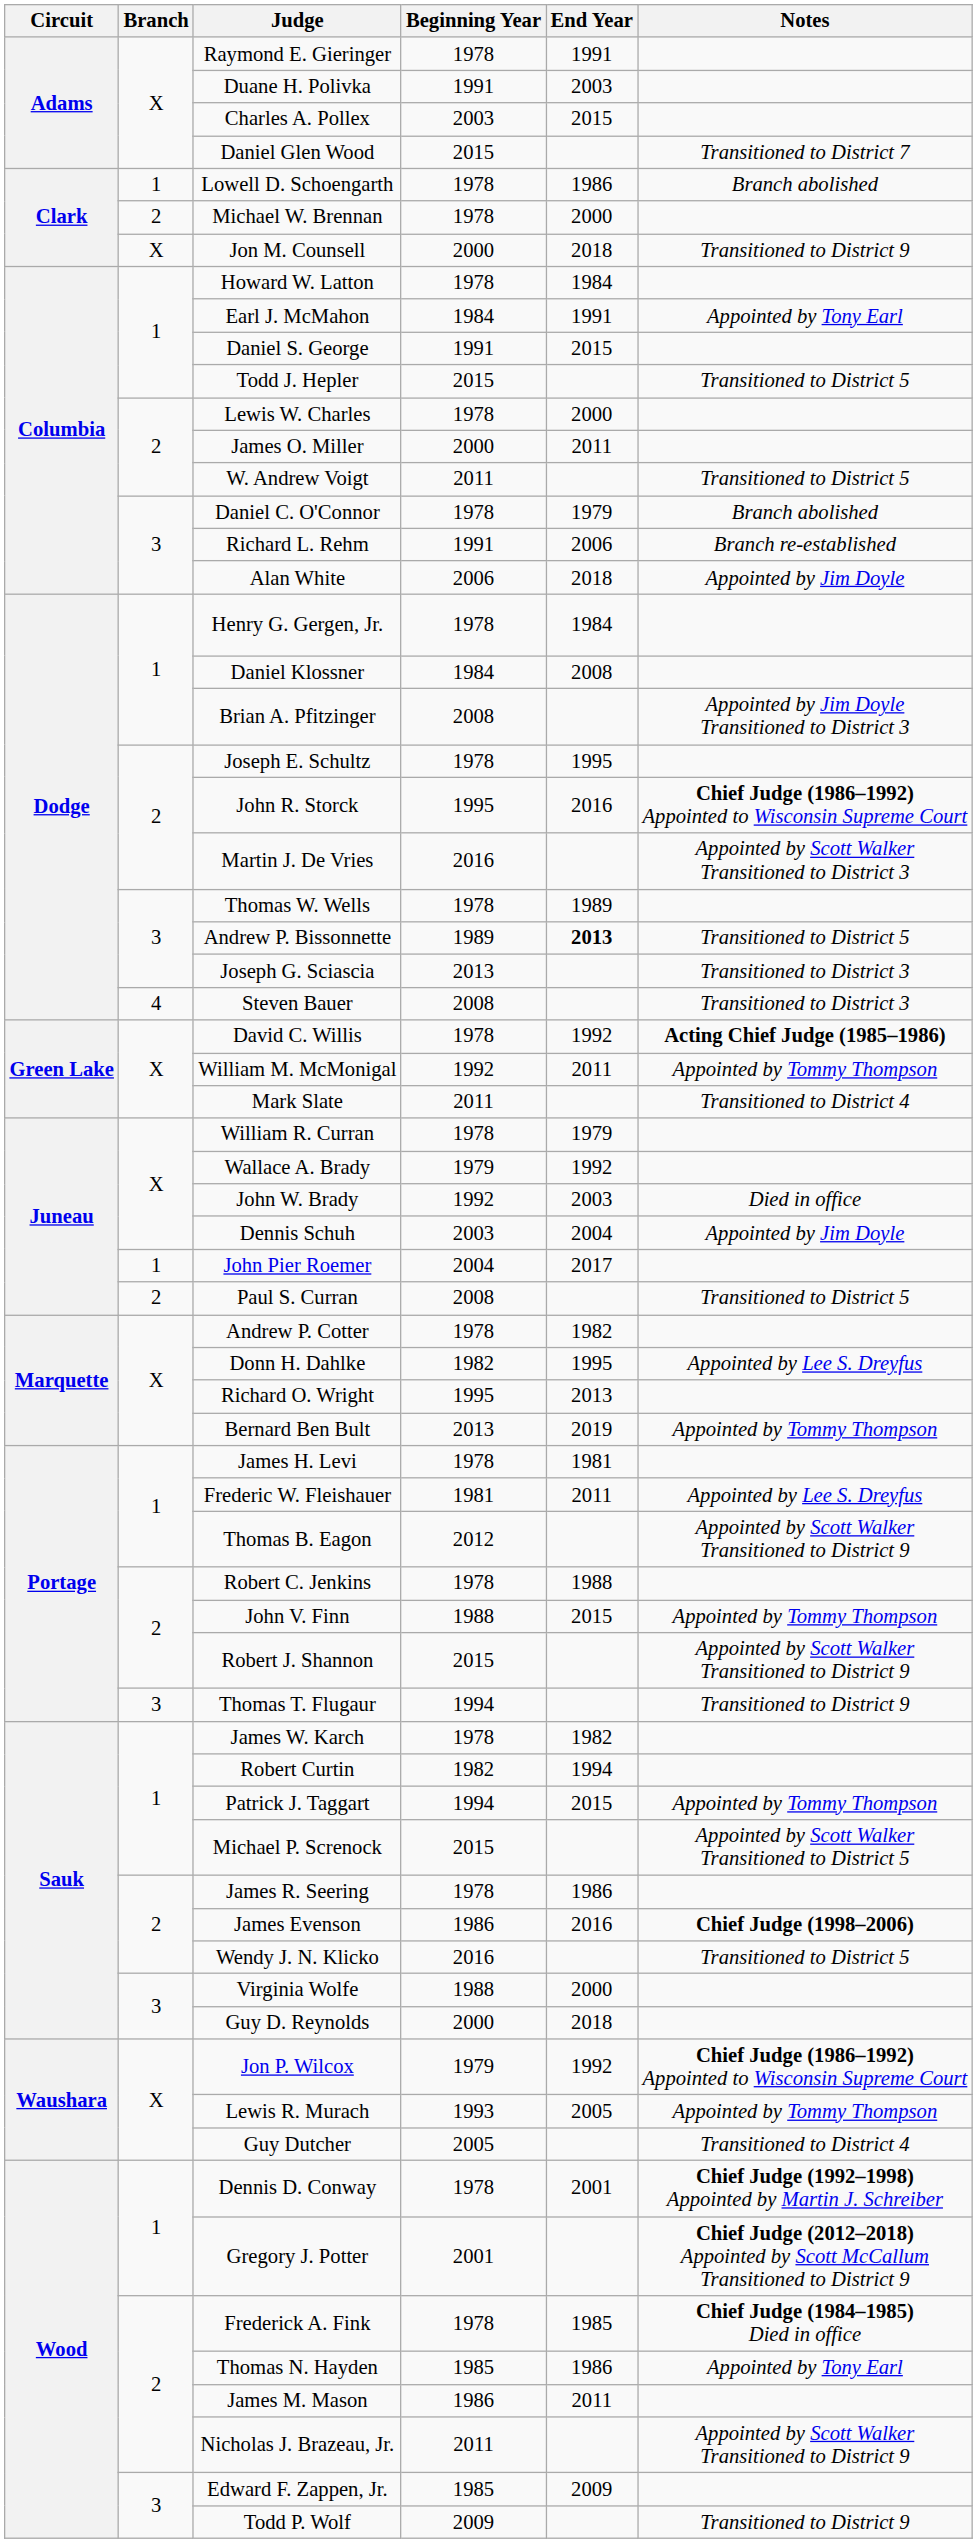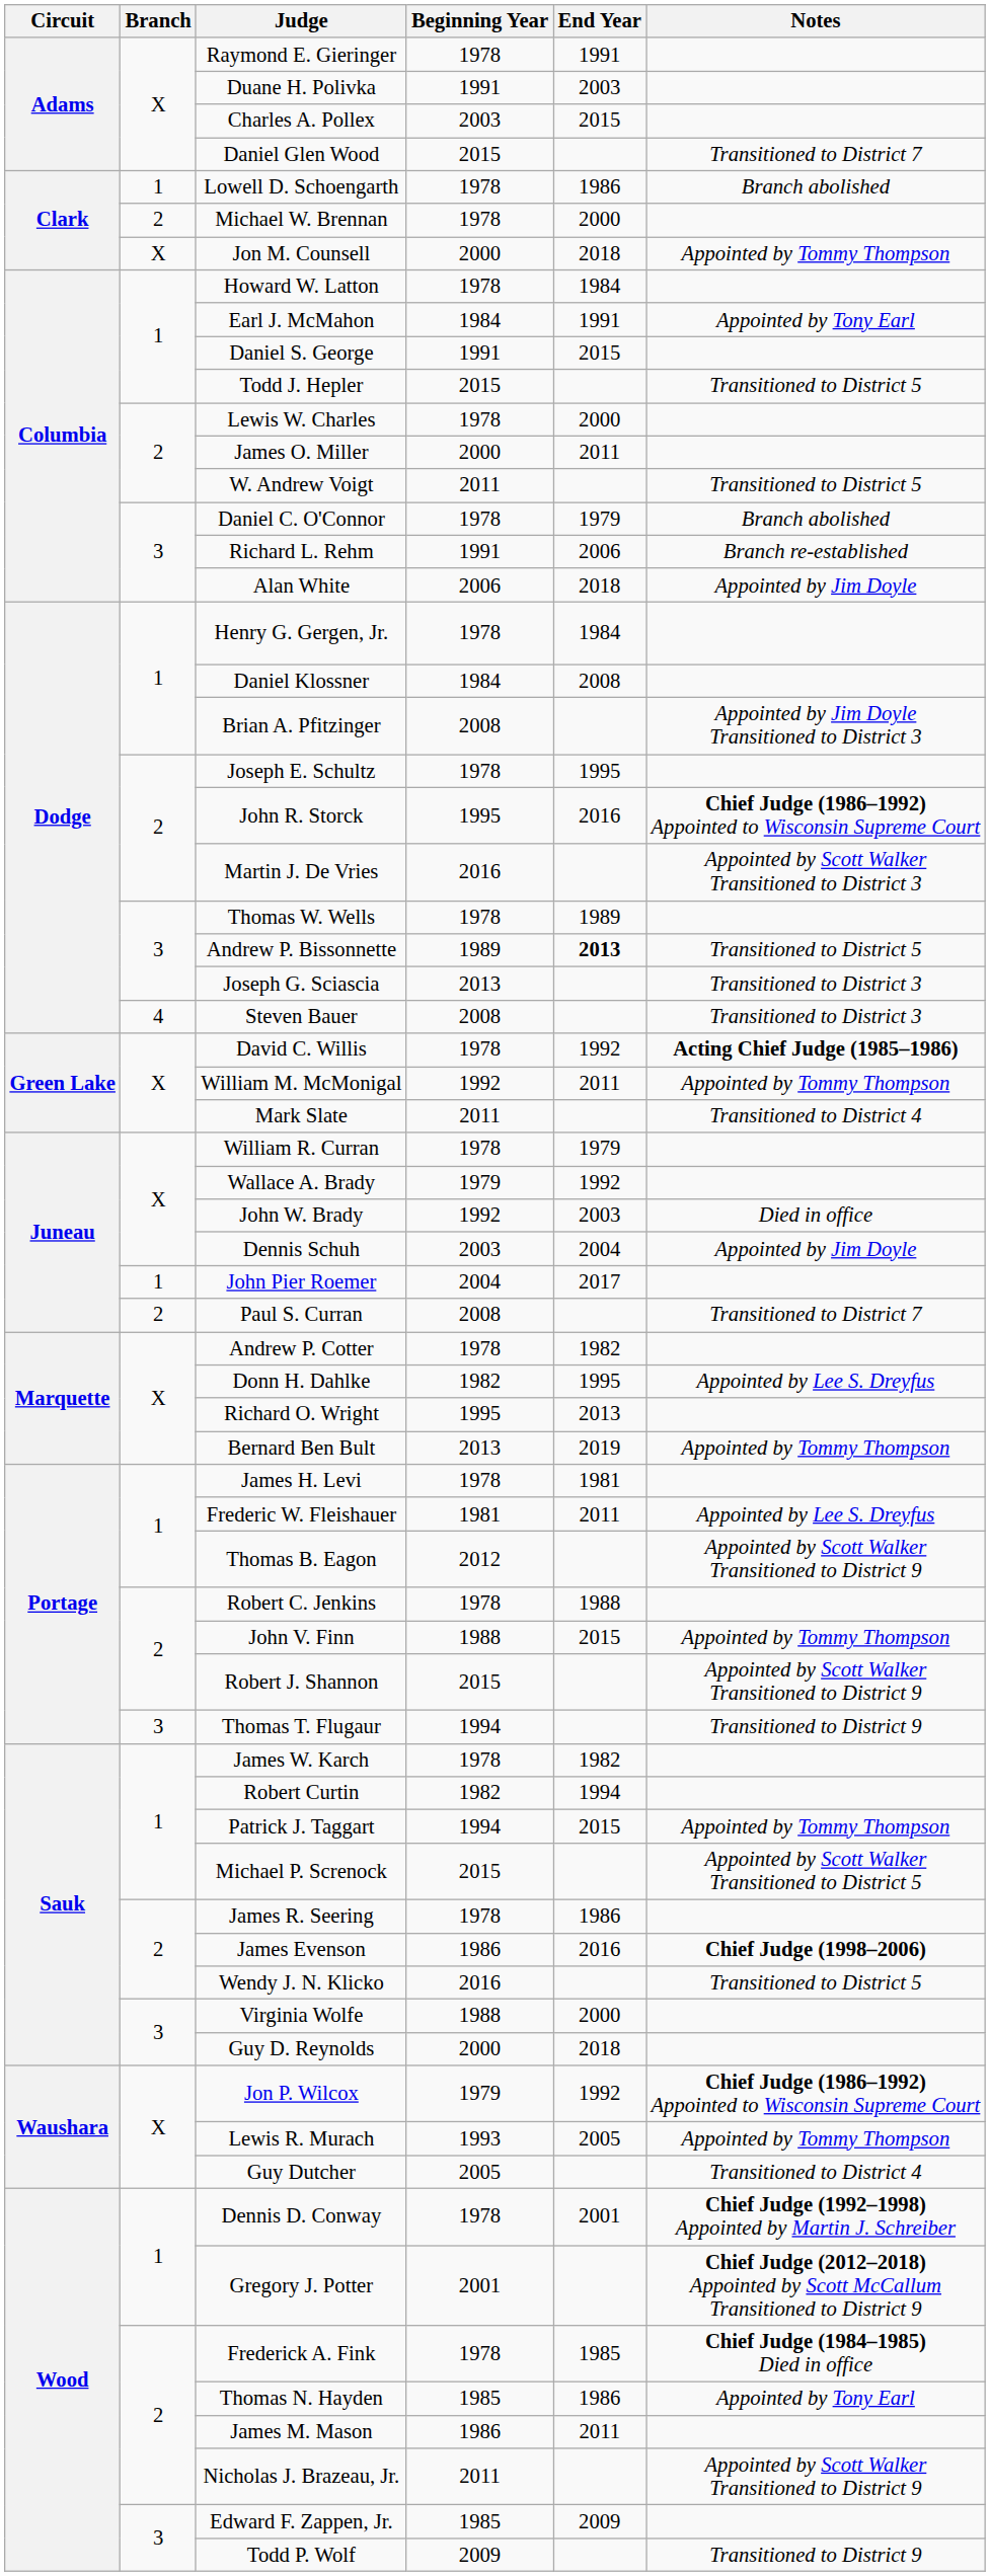 <table class=wikitable style="text-align:center">
 <tr>
 <th>Circuit</th>
 <th>Branch</th>
 <th>Judge</th>
 <th>Beginning Year</th>
 <th>End Year</th>
 <th>Notes</th>
 </tr>
 <tr>
 <th rowspan="4"><a href='#'>Adams</a></th>
 <td rowspan="4">X</td>
 <td>Raymond E. Gieringer</td>
 <td>1978</td>
 <td>1991</td>
 <td></td>
 </tr>
 <tr>
 <td>Duane H. Polivka</td>
 <td>1991</td>
 <td>2003</td>
 <td></td>
 </tr>
 <tr>
 <td>Charles A. Pollex</td>
 <td>2003</td>
 <td>2015</td>
 <td></td>
 </tr>
 <tr>
 <td>Daniel Glen Wood</td>
 <td>2015</td>
 <td></td>
 <td><em>Transitioned to District 7</em></td>
 </tr>
 <tr>
 <th rowspan="3"><a href='#'>Clark</a></th>
 <td>1</td>
 <td>Lowell D. Schoengarth</td>
 <td>1978</td>
 <td>1986</td>
 <td><em>Branch abolished</em></td>
 </tr>
 <tr>
 <td>2</td>
 <td>Michael W. Brennan</td>
 <td>1978</td>
 <td>2000</td>
 <td></td>
 </tr>
 <tr>
 <td>X</td>
 <td>Jon M. Counsell</td>
 <td>2000</td>
 <td>2018</td>
-<td><em>Transitioned to District 9</em></td>
+<td><em>Appointed by <a href='#'>Tommy Thompson</a></em></td>
 </tr>
 <tr>
 <th rowspan="10"><a href='#'>Columbia</a></th>
 <td rowspan="4">1</td>
 <td>Howard W. Latton</td>
 <td>1978</td>
 <td>1984</td>
 <td></td>
 </tr>
 <tr>
 <td>Earl J. McMahon</td>
 <td>1984</td>
 <td>1991</td>
 <td><em>Appointed by <a href='#'>Tony Earl</a></em></td>
 </tr>
 <tr>
 <td>Daniel S. George</td>
 <td>1991</td>
 <td>2015</td>
 <td></td>
 </tr>
 <tr>
 <td>Todd J. Hepler</td>
 <td>2015</td>
 <td></td>
 <td><em>Transitioned to District 5</em></td>
 </tr>
 <tr>
 <td rowspan="3">2</td>
 <td>Lewis W. Charles</td>
 <td>1978</td>
 <td>2000</td>
 <td></td>
 </tr>
 <tr>
 <td>James O. Miller</td>
 <td>2000</td>
 <td>2011</td>
 <td></td>
 </tr>
 <tr>
 <td>W. Andrew Voigt</td>
 <td>2011</td>
 <td></td>
 <td><em>Transitioned to District 5</em></td>
 </tr>
 <tr>
 <td rowspan="3">3</td>
 <td>Daniel C. O'Connor</td>
 <td>1978</td>
 <td>1979</td>
 <td><em>Branch abolished</em></td>
 </tr>
 <tr>
 <td>Richard L. Rehm</td>
 <td>1991</td>
 <td>2006</td>
 <td><em>Branch re-established</em></td>
 </tr>
 <tr>
 <td>Alan White</td>
 <td>2006</td>
 <td>2018</td>
 <td><em>Appointed by <a href='#'>Jim Doyle</a></em></td>
 </tr>
 <tr style="height:3em">
 <th rowspan="10"><a href='#'>Dodge</a></th>
 <td rowspan="3">1</td>
 <td>Henry G. Gergen, Jr.</td>
 <td>1978</td>
 <td>1984</td>
 <td></td>
 </tr>
 <tr>
 <td>Daniel Klossner</td>
 <td>1984</td>
 <td>2008</td>
 <td></td>
 </tr>
 <tr>
 <td>Brian A. Pfitzinger</td>
 <td>2008</td>
 <td></td>
 <td><em>Appointed by <a href='#'>Jim Doyle</a></em><br><em>Transitioned to District 3</em></td>
 </tr>
 <tr>
 <td rowspan="3">2</td>
 <td>Joseph E. Schultz</td>
 <td>1978</td>
 <td>1995</td>
 <td></td>
 </tr>
 <tr>
 <td>John R. Storck</td>
 <td>1995</td>
 <td>2016</td>
 <td><strong>Chief Judge (1986–1992)</strong><br><em>Appointed to <a href='#'>Wisconsin Supreme Court</a></em></td>
 </tr>
 <tr>
 <td>Martin J. De Vries</td>
 <td>2016</td>
 <td></td>
 <td><em>Appointed by <a href='#'>Scott Walker</a></em><br><em>Transitioned to District 3</em></td>
 </tr>
 <tr>
 <td rowspan="3">3</td>
 <td>Thomas W. Wells</td>
 <td>1978</td>
 <td>1989</td>
 <td></td>
 </tr>
 <tr>
 <td>Andrew P. Bissonnette</td>
 <td>1989</td>
 <td><strong>2013</strong></td>
 <td><em>Transitioned to District 5</em></td>
 </tr>
 <tr>
 <td>Joseph G. Sciascia</td>
 <td>2013</td>
 <td></td>
 <td><em>Transitioned to District 3</em></td>
 </tr>
 <tr>
 <td>4</td>
 <td>Steven Bauer</td>
 <td>2008</td>
 <td></td>
 <td><em>Transitioned to District 3</em></td>
 </tr>
 <tr>
 <th rowspan="3"><a href='#'>Green Lake</a></th>
 <td rowspan="3">X</td>
 <td>David C. Willis</td>
 <td>1978</td>
 <td>1992</td>
 <td><strong>Acting Chief Judge (1985–1986)</strong></td>
 </tr>
 <tr>
 <td>William M. McMonigal</td>
 <td>1992</td>
 <td>2011</td>
 <td><em>Appointed by <a href='#'>Tommy Thompson</a></em></td>
 </tr>
 <tr>
 <td>Mark Slate</td>
 <td>2011</td>
 <td></td>
 <td><em>Transitioned to District 4</em></td>
 </tr>
 <tr>
 <th rowspan="6"><a href='#'>Juneau</a></th>
 <td rowspan="4">X</td>
 <td>William R. Curran</td>
 <td>1978</td>
 <td>1979</td>
 <td></td>
 </tr>
 <tr>
 <td>Wallace A. Brady</td>
 <td>1979</td>
 <td>1992</td>
 <td></td>
 </tr>
 <tr>
 <td>John W. Brady</td>
 <td>1992</td>
 <td>2003</td>
 <td><em>Died in office</em></td>
 </tr>
 <tr>
 <td>Dennis Schuh</td>
 <td>2003</td>
 <td>2004</td>
 <td><em>Appointed by <a href='#'>Jim Doyle</a></em></td>
 </tr>
 <tr>
 <td>1</td>
 <td><a href='#'>John Pier Roemer</a></td>
 <td>2004</td>
 <td>2017</td>
 <td></td>
 </tr>
 <tr>
 <td>2</td>
 <td>Paul S. Curran</td>
 <td>2008</td>
 <td></td>
-<td><em>Transitioned to District 5</em></td>
+<td><em>Transitioned to District 7</em></td>
 </tr>
 <tr>
 <th rowspan="4"><a href='#'>Marquette</a></th>
 <td rowspan="4">X</td>
 <td>Andrew P. Cotter</td>
 <td>1978</td>
 <td>1982</td>
 <td></td>
 </tr>
 <tr>
 <td>Donn H. Dahlke</td>
 <td>1982</td>
 <td>1995</td>
 <td><em>Appointed by <a href='#'>Lee S. Dreyfus</a></em></td>
 </tr>
 <tr>
 <td>Richard O. Wright</td>
 <td>1995</td>
 <td>2013</td>
 <td></td>
 </tr>
 <tr>
 <td>Bernard Ben Bult</td>
 <td>2013</td>
 <td>2019</td>
 <td><em>Appointed by <a href='#'>Tommy Thompson</a></em></td>
 </tr>
 <tr>
 <th rowspan="7"><a href='#'>Portage</a></th>
 <td rowspan="3">1</td>
 <td>James H. Levi</td>
 <td>1978</td>
 <td>1981</td>
 <td></td>
 </tr>
 <tr>
 <td>Frederic W. Fleishauer</td>
 <td>1981</td>
 <td>2011</td>
 <td><em>Appointed by <a href='#'>Lee S. Dreyfus</a></em></td>
 </tr>
 <tr>
 <td>Thomas B. Eagon</td>
 <td>2012</td>
 <td></td>
 <td><em>Appointed by <a href='#'>Scott Walker</a></em><br><em>Transitioned to District 9</em></td>
 </tr>
 <tr>
 <td rowspan="3">2</td>
 <td>Robert C. Jenkins</td>
 <td>1978</td>
 <td>1988</td>
 <td></td>
 </tr>
 <tr>
 <td>John V. Finn</td>
 <td>1988</td>
 <td>2015</td>
 <td><em>Appointed by <a href='#'>Tommy Thompson</a></em></td>
 </tr>
 <tr>
 <td>Robert J. Shannon</td>
 <td>2015</td>
 <td></td>
 <td><em>Appointed by <a href='#'>Scott Walker</a></em><br><em>Transitioned to District 9</em></td>
 </tr>
 <tr>
 <td>3</td>
 <td>Thomas T. Flugaur</td>
 <td>1994</td>
 <td></td>
 <td><em>Transitioned to District 9</em></td>
 </tr>
 <tr>
 <th rowspan="9"><a href='#'>Sauk</a></th>
 <td rowspan="4">1</td>
 <td>James W. Karch</td>
 <td>1978</td>
 <td>1982</td>
 <td></td>
 </tr>
 <tr>
 <td>Robert Curtin</td>
 <td>1982</td>
 <td>1994</td>
 <td></td>
 </tr>
 <tr>
 <td>Patrick J. Taggart</td>
 <td>1994</td>
 <td>2015</td>
 <td><em>Appointed by <a href='#'>Tommy Thompson</a></em></td>
 </tr>
 <tr>
 <td>Michael P. Screnock</td>
 <td>2015</td>
 <td></td>
 <td><em>Appointed by <a href='#'>Scott Walker</a></em><br><em>Transitioned to District 5</em></td>
 </tr>
 <tr>
 <td rowspan="3">2</td>
 <td>James R. Seering</td>
 <td>1978</td>
 <td>1986</td>
 <td></td>
 </tr>
 <tr>
 <td>James Evenson</td>
 <td>1986</td>
 <td>2016</td>
 <td><strong>Chief Judge (1998–2006)</strong></td>
 </tr>
 <tr>
 <td>Wendy J. N. Klicko</td>
 <td>2016</td>
 <td></td>
 <td><em>Transitioned to District 5</em></td>
 </tr>
 <tr>
 <td rowspan="2">3</td>
 <td>Virginia Wolfe</td>
 <td>1988</td>
 <td>2000</td>
 <td></td>
 </tr>
 <tr>
 <td>Guy D. Reynolds</td>
 <td>2000</td>
 <td>2018</td>
 <td></td>
 </tr>
 <tr>
 <th rowspan="3"><a href='#'>Waushara</a></th>
 <td rowspan="3">X</td>
 <td><a href='#'>Jon P. Wilcox</a></td>
 <td>1979</td>
 <td>1992</td>
 <td><strong>Chief Judge (1986–1992)</strong><br><em>Appointed to <a href='#'>Wisconsin Supreme Court</a></em></td>
 </tr>
 <tr>
 <td>Lewis R. Murach</td>
 <td>1993</td>
 <td>2005</td>
 <td><em>Appointed by <a href='#'>Tommy Thompson</a></em></td>
 </tr>
 <tr>
 <td>Guy Dutcher</td>
 <td>2005</td>
 <td></td>
 <td><em>Transitioned to District 4</em></td>
 </tr>
 <tr>
 <th rowspan="8"><a href='#'>Wood</a></th>
 <td rowspan="2">1</td>
 <td>Dennis D. Conway</td>
 <td>1978</td>
 <td>2001</td>
 <td><strong>Chief Judge (1992–1998)</strong><br><em>Appointed by <a href='#'>Martin J. Schreiber</a></em></td>
 </tr>
 <tr>
 <td>Gregory J. Potter</td>
 <td>2001</td>
 <td></td>
 <td><strong>Chief Judge (2012–2018)</strong><br><em>Appointed by <a href='#'>Scott McCallum</a></em><br><em>Transitioned to District 9</em></td>
 </tr>
 <tr>
 <td rowspan="4">2</td>
 <td>Frederick A. Fink</td>
 <td>1978</td>
 <td>1985</td>
 <td><strong>Chief Judge (1984–1985)</strong><br><em>Died in office</em></td>
 </tr>
 <tr>
 <td>Thomas N. Hayden</td>
 <td>1985</td>
 <td>1986</td>
 <td><em>Appointed by <a href='#'>Tony Earl</a></em></td>
 </tr>
 <tr>
 <td>James M. Mason</td>
 <td>1986</td>
 <td>2011</td>
 <td></td>
 </tr>
 <tr>
 <td>Nicholas J. Brazeau, Jr.</td>
 <td>2011</td>
 <td></td>
 <td><em>Appointed by <a href='#'>Scott Walker</a></em><br><em>Transitioned to District 9</em></td>
 </tr>
 <tr>
 <td rowspan="2">3</td>
 <td>Edward F. Zappen, Jr.</td>
 <td>1985</td>
 <td>2009</td>
 <td></td>
 </tr>
 <tr>
 <td>Todd P. Wolf</td>
 <td>2009</td>
 <td></td>
 <td><em>Transitioned to District 9</em></td>
 </tr>
 </table>
